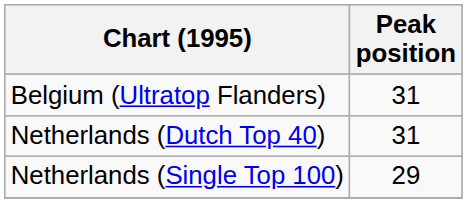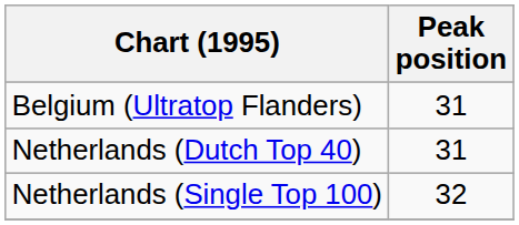 <table class="wikitable sortable">
 <tr>
 <th>Chart (1995)</th>
 <th>Peak<br>position</th>
 </tr>
 <tr>
 <td>Belgium (<a href='#'>Ultratop</a> Flanders)</td>
 <td align="center">31</td>
 </tr>
 <tr>
 <td>Netherlands (<a href='#'>Dutch Top 40</a>)</td>
 <td align="center">31</td>
 </tr>
 <tr>
 <td>Netherlands (<a href='#'>Single Top 100</a>)</td>
-<td align="center">29</td>
+<td align="center">32</td>
 </tr>
 <tr>
 </tr>
 </table>
